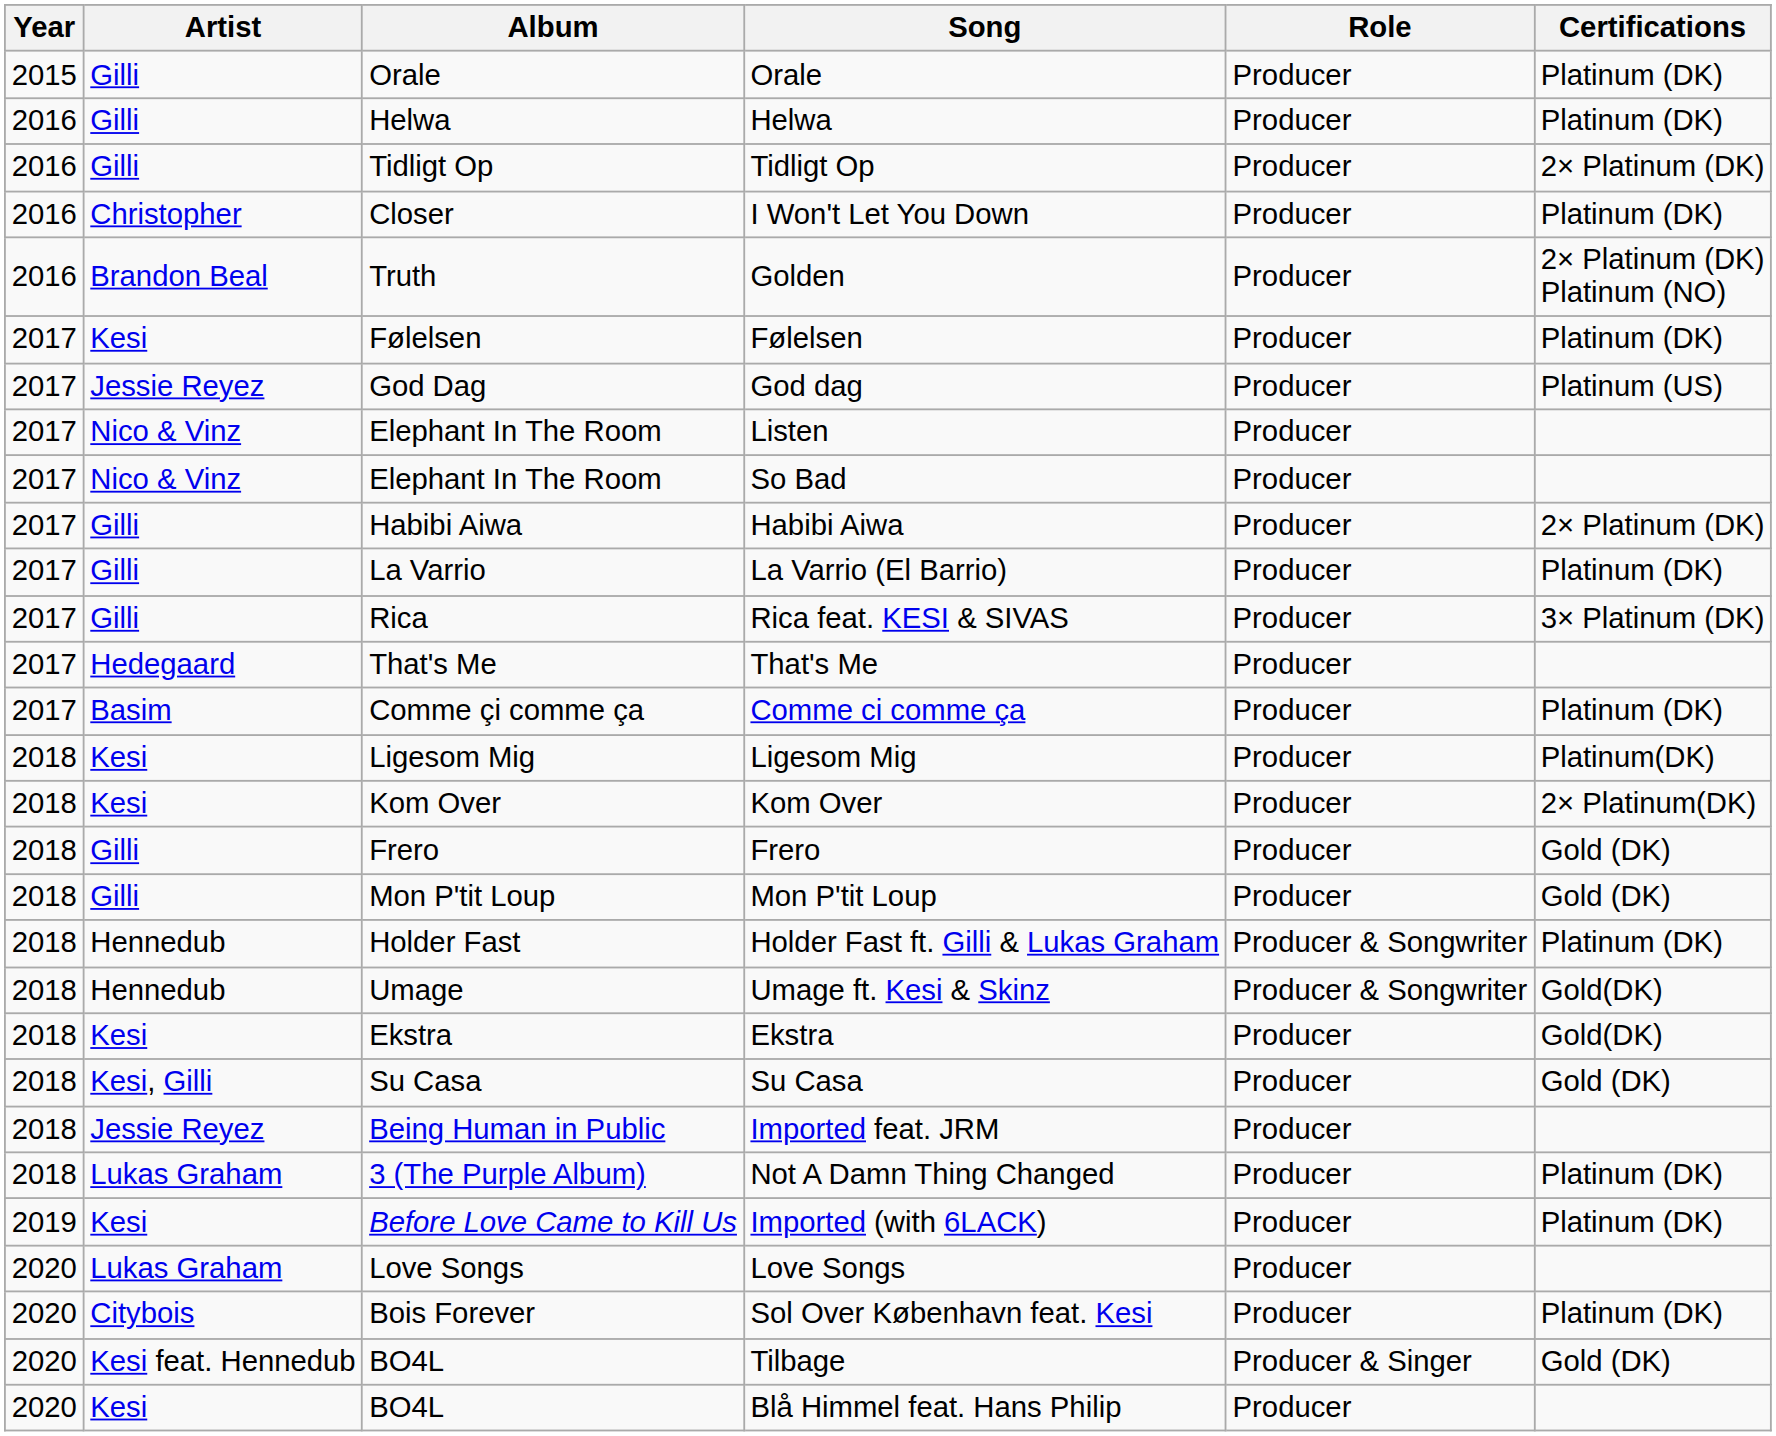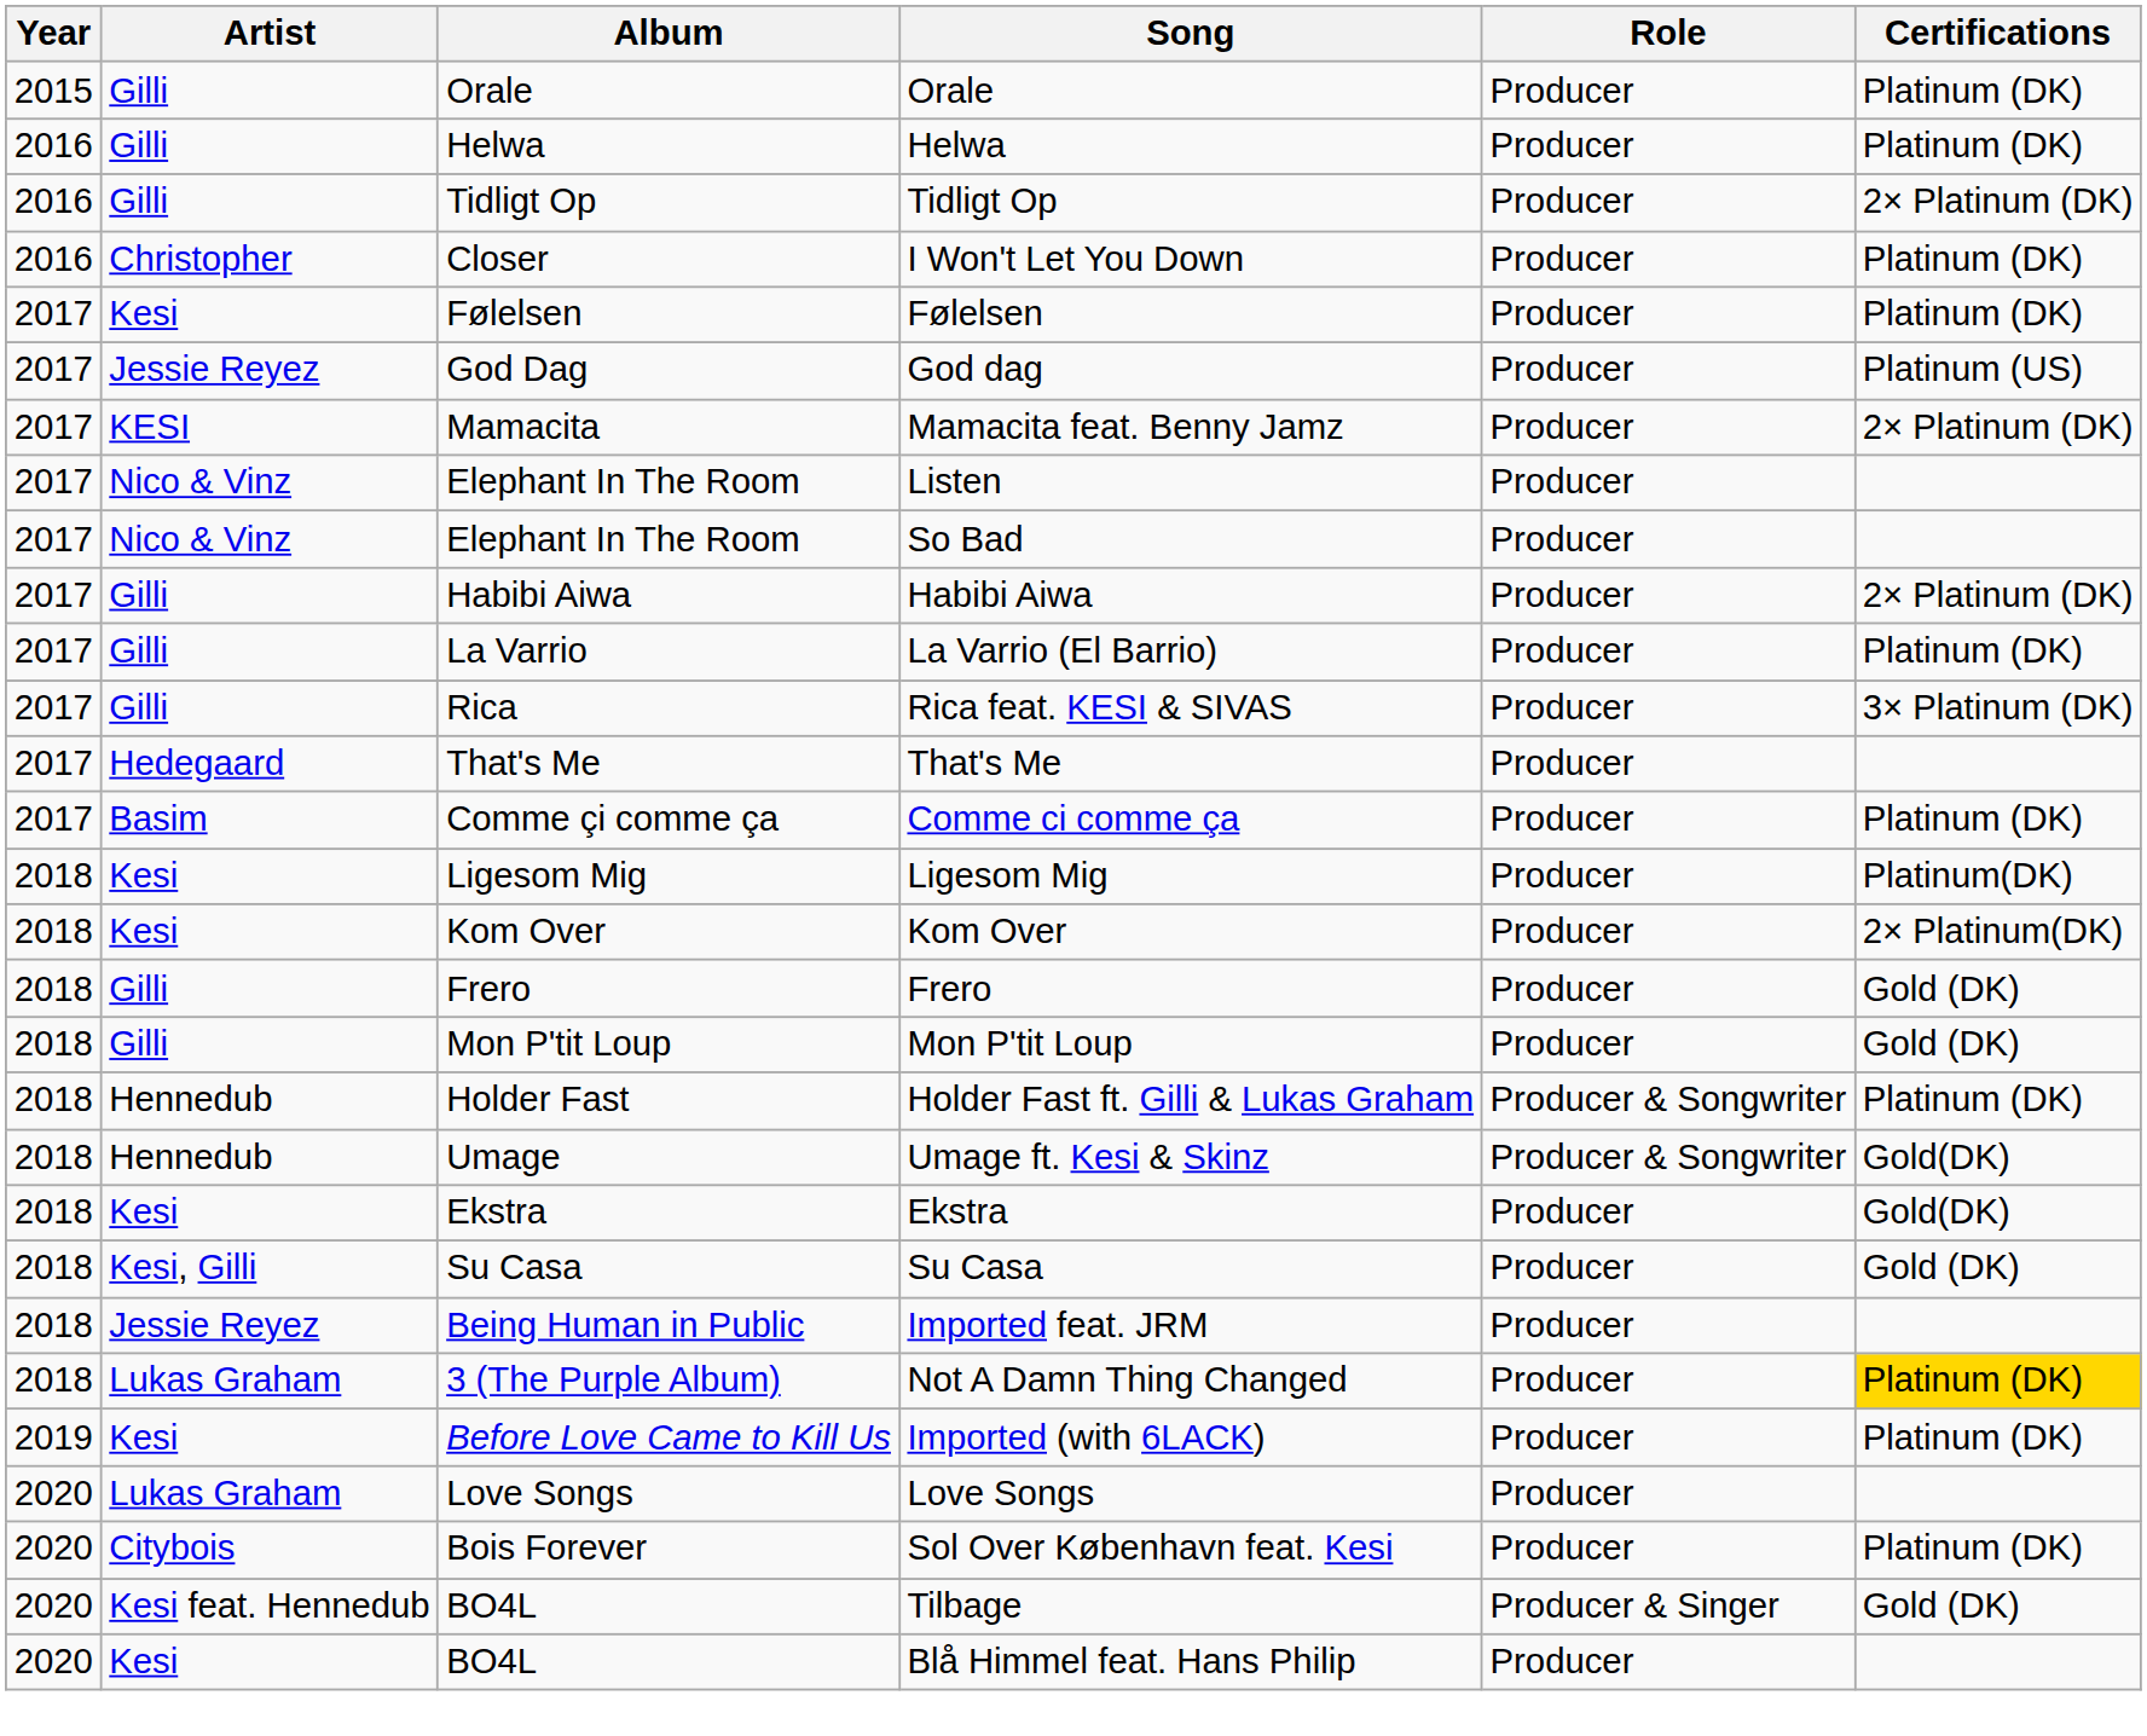 <table class="wikitable">
 <tr>
 <th>Year</th>
 <th>Artist</th>
 <th>Album</th>
 <th>Song</th>
 <th>Role</th>
 <th>Certifications</th>
 </tr>
 <tr>
 <td>2015</td>
 <td><a href='#'>Gilli</a></td>
 <td>Orale</td>
 <td>Orale</td>
 <td>Producer</td>
 <td>Platinum (DK)</td>
 </tr>
 <tr>
 <td>2016</td>
 <td><a href='#'>Gilli</a></td>
 <td>Helwa</td>
 <td>Helwa</td>
 <td>Producer</td>
 <td>Platinum (DK)</td>
 </tr>
 <tr>
 <td>2016</td>
 <td><a href='#'>Gilli</a></td>
 <td>Tidligt Op</td>
 <td>Tidligt Op</td>
 <td>Producer</td>
 <td>2× Platinum (DK)</td>
 </tr>
 <tr>
 <td>2016</td>
 <td><a href='#'>Christopher</a></td>
 <td>Closer</td>
 <td>I Won't Let You Down</td>
 <td>Producer</td>
 <td>Platinum (DK)</td>
 </tr>
 <tr>
-<td>2016</td>
-<td><a href='#'>Brandon Beal</a></td>
-<td>Truth</td>
-<td>Golden</td>
-<td>Producer</td>
-<td>2× Platinum (DK)<br> Platinum (NO)</td>
-</tr>
-<tr>
 <td>2017</td>
 <td><a href='#'>Kesi</a></td>
 <td>Følelsen</td>
 <td>Følelsen</td>
 <td>Producer</td>
 <td>Platinum (DK)</td>
 </tr>
 <tr>
 <td>2017</td>
 <td><a href='#'>Jessie Reyez</a></td>
 <td>God Dag</td>
 <td>God dag</td>
 <td>Producer</td>
 <td>Platinum (US)</td>
+</tr>
+<tr>
+<td>2017</td>
+<td><a href='#'>KESI</a></td>
+<td>Mamacita</td>
+<td>Mamacita feat. Benny Jamz</td>
+<td>Producer</td>
+<td>2× Platinum (DK)</td>
 </tr>
 <tr>
 <td>2017</td>
 <td><a href='#'>Nico & Vinz</a></td>
 <td>Elephant In The Room</td>
 <td>Listen</td>
 <td>Producer</td>
 <td></td>
 </tr>
 <tr>
 <td>2017</td>
 <td><a href='#'>Nico & Vinz</a></td>
 <td>Elephant In The Room</td>
 <td>So Bad</td>
 <td>Producer</td>
 <td></td>
 </tr>
 <tr>
 <td>2017</td>
 <td><a href='#'>Gilli</a></td>
 <td>Habibi Aiwa</td>
 <td>Habibi Aiwa</td>
 <td>Producer</td>
 <td>2× Platinum (DK)</td>
 </tr>
 <tr>
 <td>2017</td>
 <td><a href='#'>Gilli</a></td>
 <td>La Varrio</td>
 <td>La Varrio (El Barrio)</td>
 <td>Producer</td>
 <td>Platinum (DK)</td>
 </tr>
 <tr>
 <td>2017</td>
 <td><a href='#'>Gilli</a></td>
 <td>Rica</td>
 <td>Rica feat. <a href='#'>KESI</a> & SIVAS</td>
 <td>Producer</td>
 <td>3× Platinum (DK)</td>
 </tr>
 <tr>
 <td>2017</td>
 <td><a href='#'>Hedegaard</a></td>
 <td>That's Me</td>
 <td>That's Me</td>
 <td>Producer</td>
 <td></td>
 </tr>
 <tr>
 <td>2017</td>
 <td><a href='#'>Basim</a></td>
 <td>Comme çi comme ça</td>
 <td><a href='#'>Comme ci comme ça</a></td>
 <td>Producer</td>
 <td>Platinum (DK)</td>
 </tr>
 <tr>
 <td>2018</td>
 <td><a href='#'>Kesi</a></td>
 <td>Ligesom Mig</td>
 <td>Ligesom Mig</td>
 <td>Producer</td>
 <td>Platinum(DK)</td>
 </tr>
 <tr>
 <td>2018</td>
 <td><a href='#'>Kesi</a></td>
 <td>Kom Over</td>
 <td>Kom Over</td>
 <td>Producer</td>
 <td>2× Platinum(DK)</td>
 </tr>
 <tr>
 <td>2018</td>
 <td><a href='#'>Gilli</a></td>
 <td>Frero</td>
 <td>Frero</td>
 <td>Producer</td>
 <td>Gold (DK)</td>
 </tr>
 <tr>
 <td>2018</td>
 <td><a href='#'>Gilli</a></td>
 <td>Mon P'tit Loup</td>
 <td>Mon P'tit Loup</td>
 <td>Producer</td>
 <td>Gold (DK)</td>
 </tr>
 <tr>
 <td>2018</td>
 <td>Hennedub</td>
 <td>Holder Fast</td>
 <td>Holder Fast ft. <a href='#'>Gilli</a> & <a href='#'>Lukas Graham</a></td>
 <td>Producer & Songwriter</td>
 <td>Platinum (DK)</td>
 </tr>
 <tr>
 <td>2018</td>
 <td>Hennedub</td>
 <td>Umage</td>
 <td>Umage ft. <a href='#'>Kesi</a> & <a href='#'>Skinz</a></td>
 <td>Producer & Songwriter</td>
 <td>Gold(DK)</td>
 </tr>
 <tr>
 <td>2018</td>
 <td><a href='#'>Kesi</a></td>
 <td>Ekstra</td>
 <td>Ekstra</td>
 <td>Producer</td>
 <td>Gold(DK)</td>
 </tr>
 <tr>
 <td>2018</td>
 <td><a href='#'>Kesi</a>, <a href='#'>Gilli</a></td>
 <td>Su Casa</td>
 <td>Su Casa</td>
 <td>Producer</td>
 <td>Gold (DK)</td>
 </tr>
 <tr>
 <td>2018</td>
 <td><a href='#'>Jessie Reyez</a></td>
 <td><a href='#'>Being Human in Public</a></td>
 <td><a href='#'>Imported</a> feat. JRM</td>
 <td>Producer</td>
 <td></td>
 </tr>
 <tr>
 <td>2018</td>
 <td><a href='#'>Lukas Graham</a></td>
 <td><a href='#'>3 (The Purple Album)</a></td>
 <td>Not A Damn Thing Changed</td>
 <td>Producer</td>
-<td>Platinum (DK)</td>
+<td style="background: gold;">Platinum (DK)</td>
 </tr>
 <tr>
 <td>2019</td>
 <td><a href='#'>Kesi</a></td>
 <td><em><a href='#'>Before Love Came to Kill Us</a></em></td>
 <td><a href='#'>Imported</a> (with <a href='#'>6LACK</a>)</td>
 <td>Producer</td>
 <td>Platinum (DK)</td>
 </tr>
 <tr>
 <td>2020</td>
 <td><a href='#'>Lukas Graham</a></td>
 <td>Love Songs</td>
 <td>Love Songs</td>
 <td>Producer</td>
 <td></td>
 </tr>
 <tr>
 <td>2020</td>
 <td><a href='#'>Citybois</a></td>
 <td>Bois Forever</td>
 <td>Sol Over København feat. <a href='#'>Kesi</a></td>
 <td>Producer</td>
 <td>Platinum (DK)</td>
 </tr>
 <tr>
 <td>2020</td>
 <td><a href='#'>Kesi</a> feat. Hennedub</td>
 <td>BO4L</td>
 <td>Tilbage</td>
 <td>Producer & Singer</td>
 <td>Gold (DK) </td>
 </tr>
 <tr>
 <td>2020</td>
 <td><a href='#'>Kesi</a></td>
 <td>BO4L</td>
 <td>Blå Himmel feat. Hans Philip</td>
 <td>Producer</td>
 <td></td>
 </tr>
 </table>
